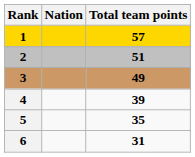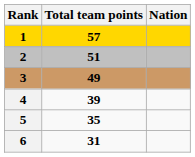 <table class="wikitable">
 <tr>
 <th>Rank</th>
+<th>Total team points</th>
 <th>Nation</th>
-<th>Total team points</th>
 </tr>
 <tr bgcolor="gold">
 <td align="center"><strong>1</strong></td>
+<td align="center"><strong>57</strong></td>
 <td></td>
-<td align="center"><strong>57</strong></td>
 </tr>
 <tr bgcolor="silver">
 <td align="center"><strong>2</strong></td>
+<td align="center"><strong>51</strong></td>
 <td></td>
-<td align="center"><strong>51</strong></td>
 </tr>
 <tr bgcolor="cc9966">
 <td align="center"><strong>3</strong></td>
+<td align="center"><strong>49</strong></td>
 <td></td>
-<td align="center"><strong>49</strong></td>
 </tr>
 <tr>
 <th>4</th>
+<td align="center"><strong>39</strong></td>
 <td></td>
-<td align="center"><strong>39</strong></td>
 </tr>
 <tr>
 <th>5</th>
+<td align="center"><strong>35</strong></td>
 <td></td>
-<td align="center"><strong>35</strong></td>
 </tr>
 <tr>
 <th>6</th>
+<td align="center"><strong>31</strong></td>
 <td></td>
-<td align="center"><strong>31</strong></td>
 </tr>
 </table>
